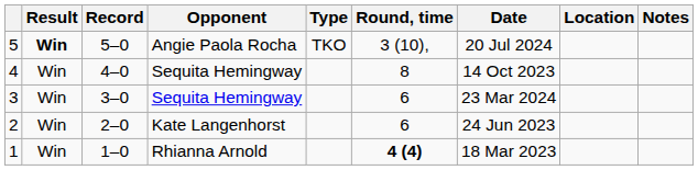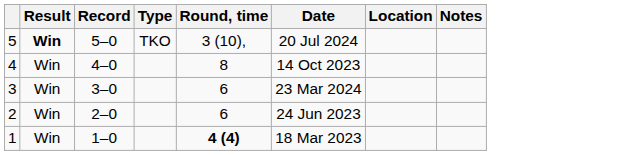 <table class=wikitable style=text-align:center>
 <tr>
 <th></th>
 <th>Result</th>
 <th>Record</th>
-<th>Opponent</th>
 <th>Type</th>
 <th>Round, time</th>
 <th>Date</th>
 <th>Location</th>
 <th>Notes</th>
 </tr>
 <tr>
 <td>5</td>
 <td><strong>Win</strong></td>
 <td>5–0</td>
-<td align=left>Angie Paola Rocha</td>
 <td>TKO</td>
 <td>3 (10), </td>
 <td>20 Jul 2024</td>
 <td align=left></td>
 <td align=left></td>
 </tr>
 <tr>
 <td>4</td>
 <td>Win</td>
 <td>4–0</td>
-<td align=left>Sequita Hemingway</td>
 <td></td>
 <td>8</td>
 <td>14 Oct 2023</td>
 <td align=left></td>
 <td align=left></td>
 </tr>
 <tr>
 <td>3</td>
 <td>Win</td>
 <td>3–0</td>
-<td align=left><a href='#'>Sequita Hemingway</a></td>
 <td></td>
 <td>6</td>
 <td>23 Mar 2024</td>
 <td align=left></td>
 <td align=left></td>
 </tr>
 <tr>
 <td>2</td>
 <td>Win</td>
 <td>2–0</td>
-<td align=left>Kate Langenhorst</td>
 <td></td>
 <td>6</td>
 <td>24 Jun 2023</td>
 <td align=left></td>
 <td align=left></td>
 </tr>
 <tr>
 <td>1</td>
 <td>Win</td>
 <td>1–0</td>
-<td align=left>Rhianna Arnold</td>
 <td></td>
 <td><strong>4 (4)</strong></td>
 <td>18 Mar 2023</td>
 <td align=left></td>
 <td></td>
 </tr>
 </table>
